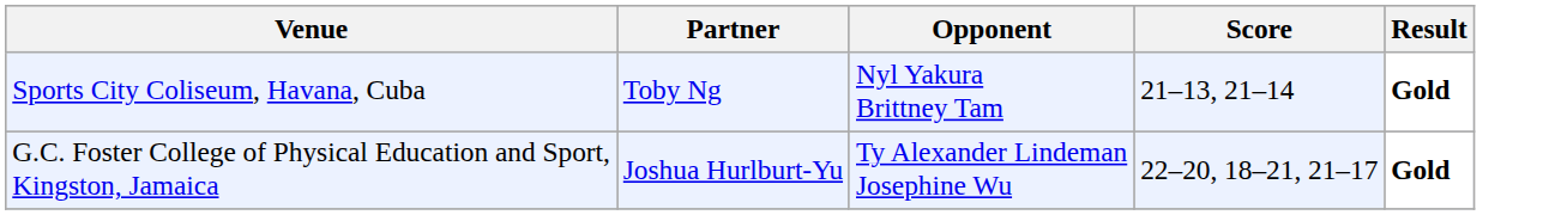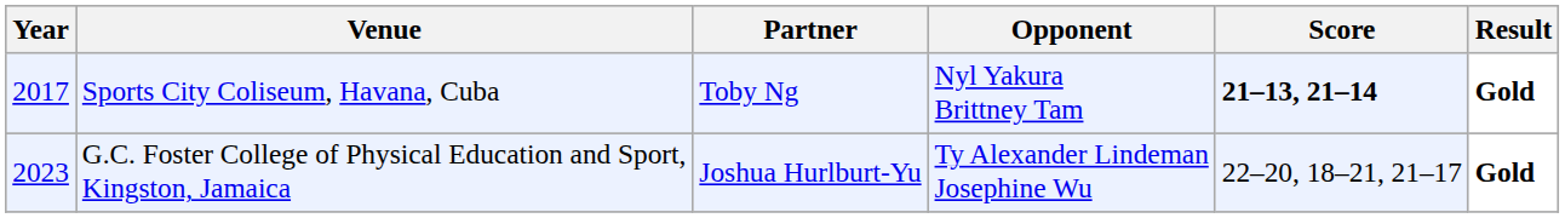 <table class="sortable wikitable" style="font-size: 90%;">
 <tr>
+<th>Year</th>
 <th>Venue</th>
 <th>Partner</th>
 <th>Opponent</th>
 <th>Score</th>
 <th>Result</th>
 </tr>
 <tr style="background:#ECF2FF">
+<td align="center"><a href='#'>2017</a></td>
 <td align="left"><a href='#'>Sports City Coliseum</a>, <a href='#'>Havana</a>, Cuba</td>
 <td align="left"> <a href='#'>Toby Ng</a></td>
 <td align="left"> <a href='#'>Nyl Yakura</a><br> <a href='#'>Brittney Tam</a></td>
-<td align="left">21–13, 21–14</td>
+<td align="left"><strong>21–13, 21–14</strong></td>
 <td style="text-align:left; background:white"> <strong>Gold</strong></td>
 </tr>
 <tr style="background:#ECF2FF">
+<td align="center"><a href='#'>2023</a></td>
 <td align="left">G.C. Foster College of Physical Education and Sport,<br><a href='#'>Kingston, Jamaica</a></td>
 <td align="left"> <a href='#'>Joshua Hurlburt-Yu</a></td>
 <td align="left"> <a href='#'>Ty Alexander Lindeman</a><br> <a href='#'>Josephine Wu</a></td>
 <td align="left">22–20, 18–21, 21–17</td>
 <td style="text-align:left; background:white"> <strong>Gold</strong></td>
 </tr>
 </table>
